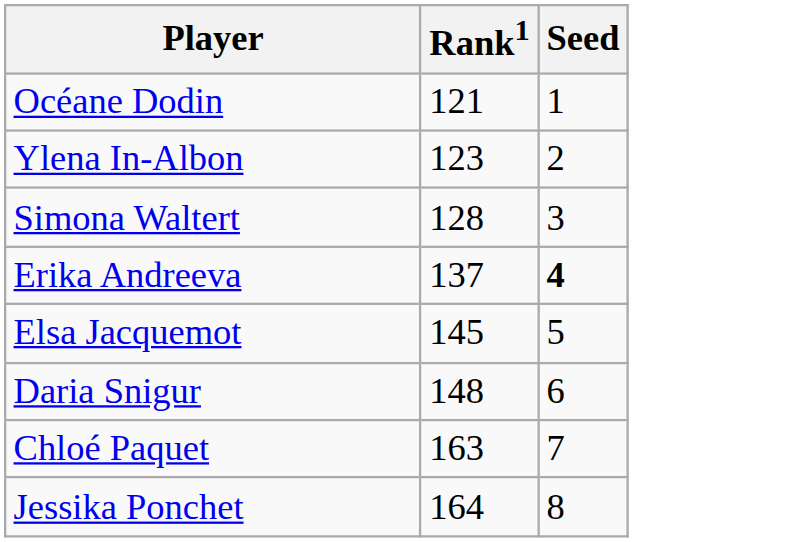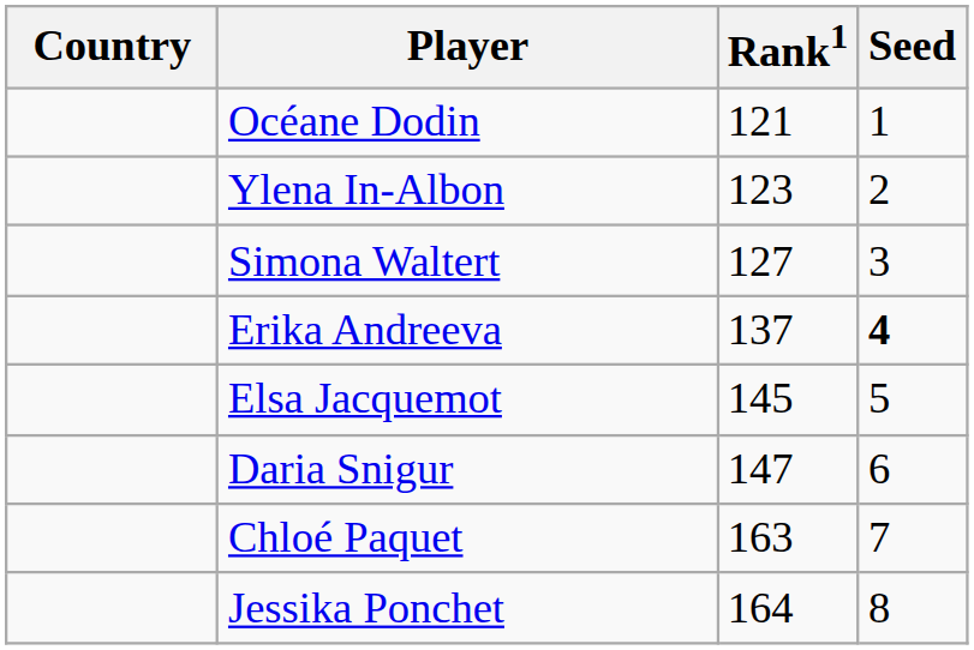 <table class="sortable wikitable">
 <tr>
+<th width="70">Country</th>
 <th width="175">Player</th>
 <th>Rank<sup>1</sup></th>
 <th>Seed</th>
 </tr>
 <tr>
+<td></td>
 <td><a href='#'>Océane Dodin</a></td>
 <td>121</td>
 <td>1</td>
 </tr>
 <tr>
+<td></td>
 <td><a href='#'>Ylena In-Albon</a></td>
 <td>123</td>
 <td>2</td>
 </tr>
 <tr>
+<td></td>
 <td><a href='#'>Simona Waltert</a></td>
-<td>128</td>
+<td>127</td>
 <td>3</td>
 </tr>
 <tr>
+<td></td>
 <td><a href='#'>Erika Andreeva</a></td>
 <td>137</td>
 <td><strong>4</strong></td>
 </tr>
 <tr>
+<td></td>
 <td><a href='#'>Elsa Jacquemot</a></td>
 <td>145</td>
 <td>5</td>
 </tr>
 <tr>
+<td></td>
 <td><a href='#'>Daria Snigur</a></td>
-<td>148</td>
+<td>147</td>
 <td>6</td>
 </tr>
 <tr>
+<td></td>
 <td><a href='#'>Chloé Paquet</a></td>
 <td>163</td>
 <td>7</td>
 </tr>
 <tr>
+<td></td>
 <td><a href='#'>Jessika Ponchet</a></td>
 <td>164</td>
 <td>8</td>
 </tr>
 </table>
